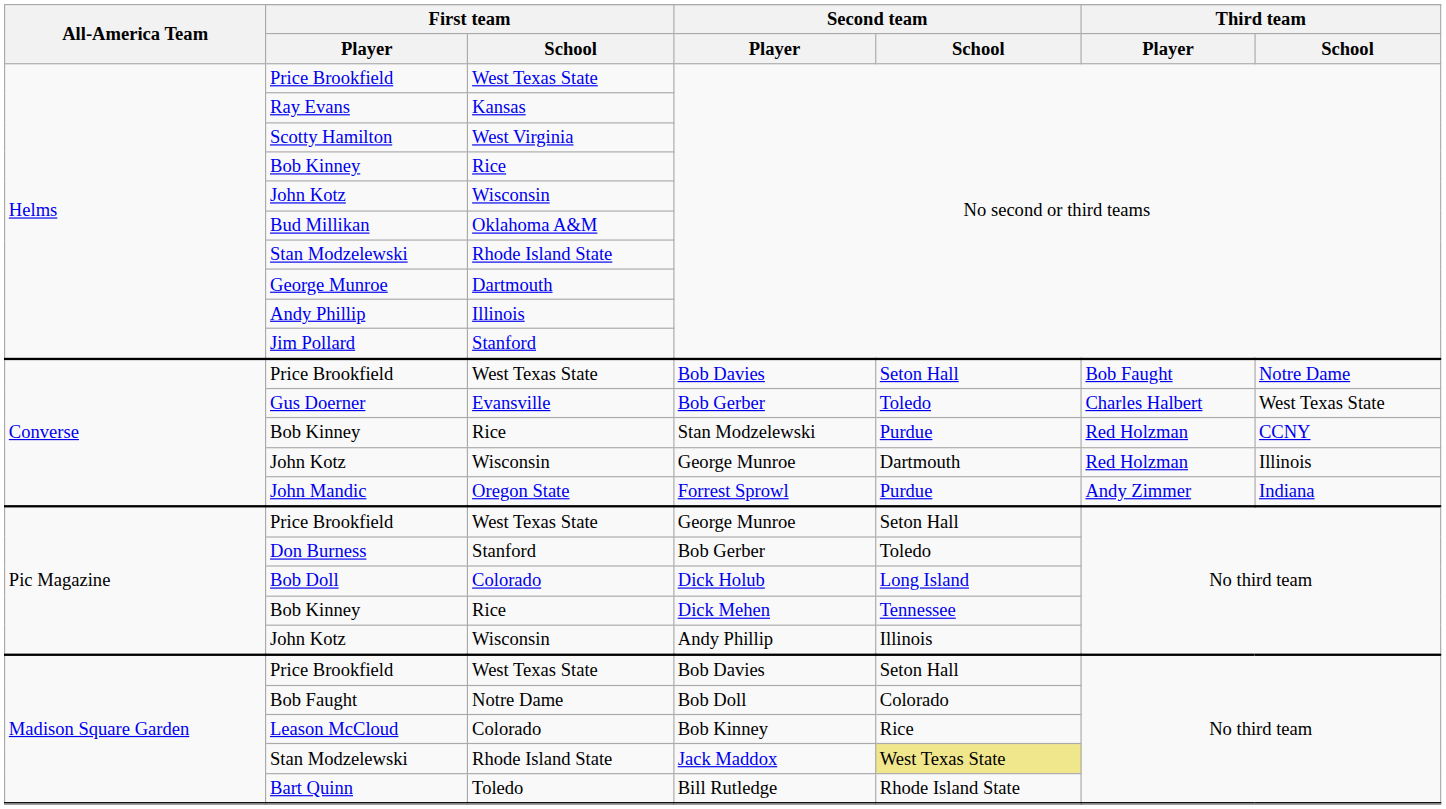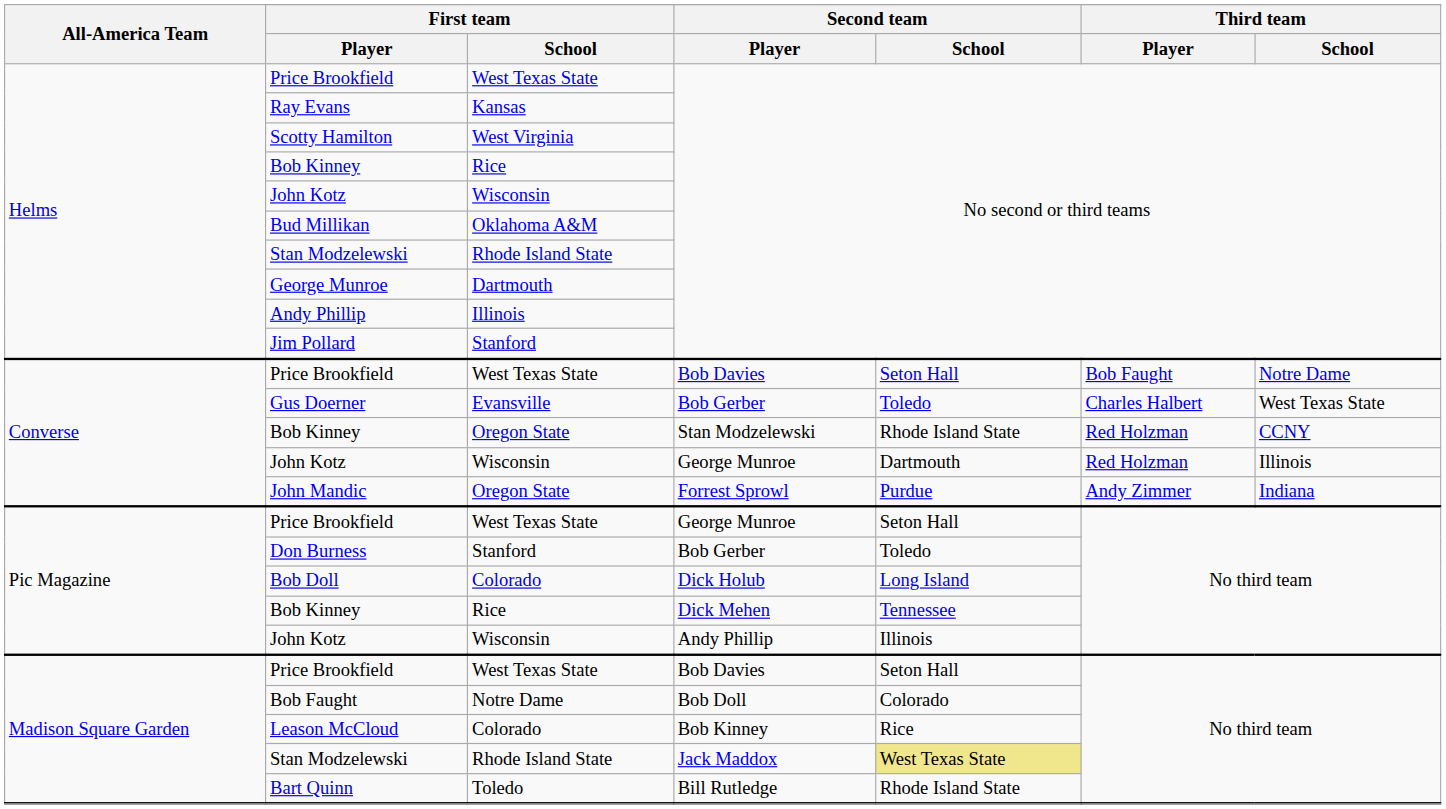 <table class="wikitable" style="width:98%;">
 <tr>
 <th rowspan=3>All-America Team</th>
 </tr>
 <tr>
 <th colspan=2>First team</th>
 <th colspan=2>Second team</th>
 <th colspan=2>Third team</th>
 </tr>
 <tr>
 <th>Player</th>
 <th>School</th>
 <th>Player</th>
 <th>School</th>
 <th>Player</th>
 <th>School</th>
 </tr>
 <tr>
 <td rowspan=10><a href='#'>Helms</a></td>
 <td><a href='#'>Price Brookfield</a></td>
 <td><a href='#'>West Texas State</a></td>
 <td rowspan=10 colspan=6 align=center>No second or third teams</td>
 </tr>
 <tr>
 <td><a href='#'>Ray Evans</a></td>
 <td><a href='#'>Kansas</a></td>
 </tr>
 <tr>
 <td><a href='#'>Scotty Hamilton</a></td>
 <td><a href='#'>West Virginia</a></td>
 </tr>
 <tr>
 <td><a href='#'>Bob Kinney</a></td>
 <td><a href='#'>Rice</a></td>
 </tr>
 <tr>
 <td><a href='#'>John Kotz</a></td>
 <td><a href='#'>Wisconsin</a></td>
 </tr>
 <tr>
 <td><a href='#'>Bud Millikan</a></td>
 <td><a href='#'>Oklahoma A&M</a></td>
 </tr>
 <tr>
 <td><a href='#'>Stan Modzelewski</a></td>
 <td><a href='#'>Rhode Island State</a></td>
 </tr>
 <tr>
 <td><a href='#'>George Munroe</a></td>
 <td><a href='#'>Dartmouth</a></td>
 </tr>
 <tr>
 <td><a href='#'>Andy Phillip</a></td>
 <td><a href='#'>Illinois</a></td>
 </tr>
 <tr>
 <td><a href='#'>Jim Pollard</a></td>
 <td><a href='#'>Stanford</a></td>
 </tr>
 <tr style = "border-top:2px solid black;">
 <td rowspan=5><a href='#'>Converse</a></td>
 <td>Price Brookfield</td>
 <td>West Texas State</td>
 <td><a href='#'>Bob Davies</a></td>
 <td><a href='#'>Seton Hall</a></td>
 <td><a href='#'>Bob Faught</a></td>
 <td><a href='#'>Notre Dame</a></td>
 </tr>
 <tr>
 <td><a href='#'>Gus Doerner</a></td>
 <td><a href='#'>Evansville</a></td>
 <td><a href='#'>Bob Gerber</a></td>
 <td><a href='#'>Toledo</a></td>
 <td><a href='#'>Charles Halbert</a></td>
 <td>West Texas State</td>
 </tr>
 <tr>
 <td>Bob Kinney</td>
-<td>Rice</td>
+<td><a href='#'>Oregon State</a></td>
 <td>Stan Modzelewski</td>
-<td><a href='#'>Purdue</a></td>
+<td>Rhode Island State</td>
 <td><a href='#'>Red Holzman</a></td>
 <td><a href='#'>CCNY</a></td>
 </tr>
 <tr>
 <td>John Kotz</td>
 <td>Wisconsin</td>
 <td>George Munroe</td>
 <td>Dartmouth</td>
 <td><a href='#'>Red Holzman</a></td>
 <td>Illinois</td>
 </tr>
 <tr>
 <td><a href='#'>John Mandic</a></td>
 <td><a href='#'>Oregon State</a></td>
 <td><a href='#'>Forrest Sprowl</a></td>
 <td><a href='#'>Purdue</a></td>
 <td><a href='#'>Andy Zimmer</a></td>
 <td><a href='#'>Indiana</a></td>
 </tr>
 <tr style = "border-top:2px solid black;">
 <td rowspan=5>Pic Magazine</td>
 <td>Price Brookfield</td>
 <td>West Texas State</td>
 <td>George Munroe</td>
 <td>Seton Hall</td>
 <td rowspan=5 colspan=3 align=center>No third team</td>
 </tr>
 <tr>
 <td><a href='#'>Don Burness</a></td>
 <td>Stanford</td>
 <td>Bob Gerber</td>
 <td>Toledo</td>
 </tr>
 <tr>
 <td><a href='#'>Bob Doll</a></td>
 <td><a href='#'>Colorado</a></td>
 <td><a href='#'>Dick Holub</a></td>
 <td><a href='#'>Long Island</a></td>
 </tr>
 <tr>
 <td>Bob Kinney</td>
 <td>Rice</td>
 <td><a href='#'>Dick Mehen</a></td>
 <td><a href='#'>Tennessee</a></td>
 </tr>
 <tr>
 <td>John Kotz</td>
 <td>Wisconsin</td>
 <td>Andy Phillip</td>
 <td>Illinois</td>
 </tr>
 <tr style = "border-top:2px solid black;">
 <td rowspan=5><a href='#'>Madison Square Garden</a></td>
 <td>Price Brookfield</td>
 <td>West Texas State</td>
 <td>Bob Davies</td>
 <td>Seton Hall</td>
 <td rowspan=5 colspan=3 align=center>No third team</td>
 </tr>
 <tr>
 <td>Bob Faught</td>
 <td>Notre Dame</td>
 <td>Bob Doll</td>
 <td>Colorado</td>
 </tr>
 <tr>
 <td><a href='#'>Leason McCloud</a></td>
 <td>Colorado</td>
 <td>Bob Kinney</td>
 <td>Rice</td>
 </tr>
 <tr>
 <td>Stan Modzelewski</td>
 <td>Rhode Island State</td>
 <td><a href='#'>Jack Maddox</a></td>
 <td style="background: khaki;">West Texas State</td>
 </tr>
 <tr>
 <td><a href='#'>Bart Quinn</a></td>
 <td>Toledo</td>
 <td>Bill Rutledge</td>
 <td>Rhode Island State</td>
 </tr>
 <tr style = "border-top:2px solid black;">
 </tr>
 </table>
